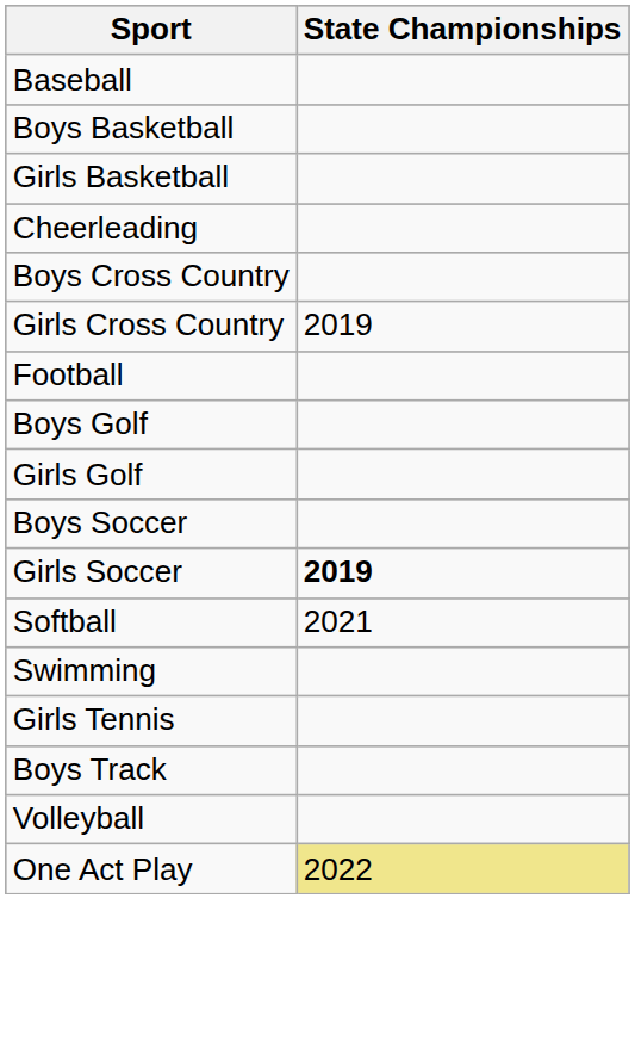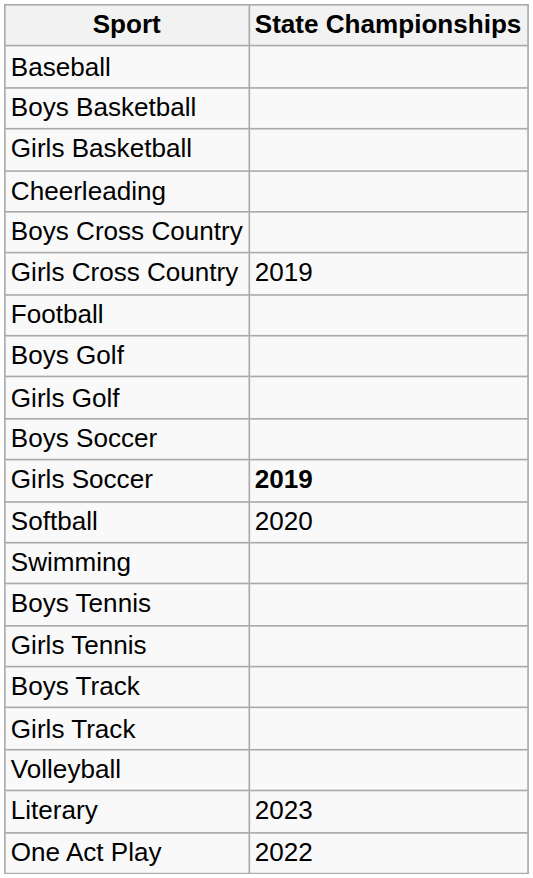 <table class="wikitable mw-collapsible">
 <tr>
 <th>Sport</th>
 <th>State Championships</th>
 </tr>
 <tr>
 <td>Baseball</td>
 <td></td>
 </tr>
 <tr>
 <td>Boys Basketball</td>
 <td></td>
 </tr>
 <tr>
 <td>Girls Basketball</td>
 <td></td>
 </tr>
 <tr>
 <td>Cheerleading</td>
 <td></td>
 </tr>
 <tr>
 <td>Boys Cross Country</td>
 <td></td>
 </tr>
 <tr>
 <td>Girls Cross Country</td>
 <td>2019</td>
 </tr>
 <tr>
 <td>Football</td>
 <td></td>
 </tr>
 <tr>
 <td>Boys Golf</td>
 <td></td>
 </tr>
 <tr>
 <td>Girls Golf</td>
 <td></td>
 </tr>
 <tr>
 <td>Boys Soccer</td>
 <td></td>
 </tr>
 <tr>
 <td>Girls Soccer</td>
 <td><strong>2019</strong></td>
 </tr>
 <tr>
 <td>Softball</td>
-<td>2021</td>
+<td>2020</td>
 </tr>
 <tr>
 <td>Swimming</td>
+<td></td>
+</tr>
+<tr>
+<td>Boys Tennis</td>
 <td></td>
 </tr>
 <tr>
 <td>Girls Tennis</td>
 <td></td>
 </tr>
 <tr>
 <td>Boys Track</td>
 <td></td>
 </tr>
 <tr>
+<td>Girls Track</td>
+<td></td>
+</tr>
+<tr>
 <td>Volleyball</td>
 <td></td>
 </tr>
 <tr>
+<td>Literary</td>
+<td>2023</td>
+</tr>
+<tr>
 <td>One Act Play</td>
-<td style="background: khaki;">2022</td>
+<td>2022</td>
 </tr>
 </table>
